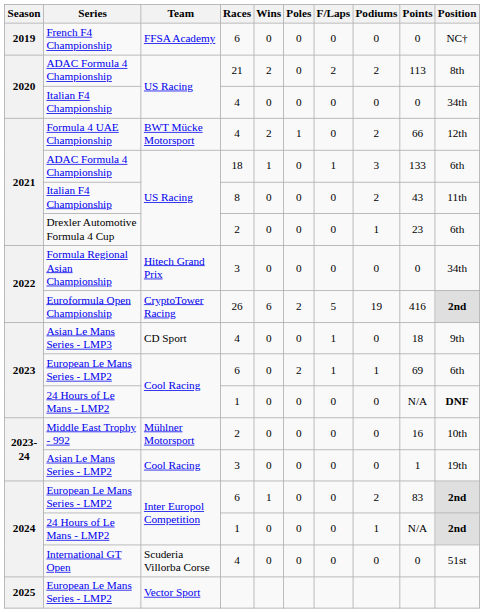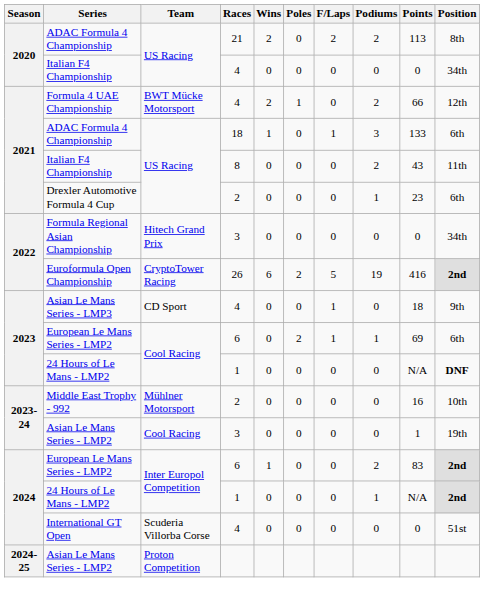 <table class="wikitable" style="font-size: 90%; text-align:center">
 <tr>
 <th>Season</th>
 <th>Series</th>
 <th>Team</th>
 <th>Races</th>
 <th>Wins</th>
 <th>Poles</th>
 <th>F/Laps</th>
 <th>Podiums</th>
 <th>Points</th>
 <th>Position</th>
-</tr>
-<tr>
-<th>2019</th>
-<td align="left"><a href='#'>French F4 Championship</a></td>
-<td align="left"><a href='#'>FFSA Academy</a></td>
-<td>6</td>
-<td>0</td>
-<td>0</td>
-<td>0</td>
-<td>0</td>
-<td>0</td>
-<td>NC†</td>
 </tr>
 <tr>
 <th rowspan="2">2020</th>
 <td align="left"><a href='#'>ADAC Formula 4 Championship</a></td>
 <td rowspan="2" align="left"><a href='#'>US Racing</a></td>
 <td>21</td>
 <td>2</td>
 <td>0</td>
 <td>2</td>
 <td>2</td>
 <td>113</td>
 <td>8th</td>
 </tr>
 <tr>
 <td align="left"><a href='#'>Italian F4 Championship</a></td>
 <td>4</td>
 <td>0</td>
 <td>0</td>
 <td>0</td>
 <td>0</td>
 <td>0</td>
 <td>34th</td>
 </tr>
 <tr>
 <th rowspan="4">2021</th>
 <td align="left"><a href='#'>Formula 4 UAE Championship</a></td>
 <td align="left"><a href='#'>BWT Mücke Motorsport</a></td>
 <td>4</td>
 <td>2</td>
 <td>1</td>
 <td>0</td>
 <td>2</td>
 <td>66</td>
 <td>12th</td>
 </tr>
 <tr>
 <td align="left"><a href='#'>ADAC Formula 4 Championship</a></td>
 <td rowspan="3" align="left"><a href='#'>US Racing</a></td>
 <td>18</td>
 <td>1</td>
 <td>0</td>
 <td>1</td>
 <td>3</td>
 <td>133</td>
 <td>6th</td>
 </tr>
 <tr>
 <td align="left"><a href='#'>Italian F4 Championship</a></td>
 <td>8</td>
 <td>0</td>
 <td>0</td>
 <td>0</td>
 <td>2</td>
 <td>43</td>
 <td>11th</td>
 </tr>
 <tr>
 <td align="left">Drexler Automotive Formula 4 Cup</td>
 <td>2</td>
 <td>0</td>
 <td>0</td>
 <td>0</td>
 <td>1</td>
 <td>23</td>
 <td>6th</td>
 </tr>
 <tr>
 <th rowspan="2">2022</th>
 <td align="left"><a href='#'>Formula Regional Asian Championship</a></td>
 <td align="left"><a href='#'>Hitech Grand Prix</a></td>
 <td>3</td>
 <td>0</td>
 <td>0</td>
 <td>0</td>
 <td>0</td>
 <td>0</td>
 <td>34th</td>
 </tr>
 <tr>
 <td align="left"><a href='#'>Euroformula Open Championship</a></td>
 <td align="left"><a href='#'>CryptoTower Racing</a></td>
 <td>26</td>
 <td>6</td>
 <td>2</td>
 <td>5</td>
 <td>19</td>
 <td>416</td>
 <td style="background:#DFDFDF;"><strong>2nd</strong></td>
 </tr>
 <tr>
 <th rowspan="3">2023</th>
 <td align=left><a href='#'>Asian Le Mans Series - LMP3</a></td>
 <td align=left>CD Sport</td>
 <td>4</td>
 <td>0</td>
 <td>0</td>
 <td>1</td>
 <td>0</td>
 <td>18</td>
 <td>9th</td>
 </tr>
 <tr>
 <td align=left><a href='#'>European Le Mans Series - LMP2</a></td>
 <td rowspan="2" align="left"><a href='#'>Cool Racing</a></td>
 <td>6</td>
 <td>0</td>
 <td>2</td>
 <td>1</td>
 <td>1</td>
 <td>69</td>
 <td>6th</td>
 </tr>
 <tr>
 <td align=left><a href='#'>24 Hours of Le Mans - LMP2</a></td>
 <td>1</td>
 <td>0</td>
 <td>0</td>
 <td>0</td>
 <td>0</td>
 <td>N/A</td>
 <td><strong>DNF</strong></td>
 </tr>
 <tr>
 <th rowspan="2">2023-24</th>
 <td align=left><a href='#'>Middle East Trophy - 992</a></td>
 <td align=left><a href='#'>Mühlner Motorsport</a></td>
 <td>2</td>
 <td>0</td>
 <td>0</td>
 <td>0</td>
 <td>0</td>
 <td>16</td>
 <td>10th</td>
 </tr>
 <tr>
 <td align=left><a href='#'>Asian Le Mans Series - LMP2</a></td>
 <td align=left><a href='#'>Cool Racing</a></td>
 <td>3</td>
 <td>0</td>
 <td>0</td>
 <td>0</td>
 <td>0</td>
 <td>1</td>
 <td>19th</td>
 </tr>
 <tr>
 <th rowspan="3">2024</th>
 <td align=left><a href='#'>European Le Mans Series - LMP2</a></td>
 <td align=left rowspan="2"><a href='#'>Inter Europol Competition</a></td>
 <td>6</td>
 <td>1</td>
 <td>0</td>
 <td>0</td>
 <td>2</td>
 <td>83</td>
 <td style="background:#DFDFDF;"><strong>2nd</strong></td>
 </tr>
 <tr>
 <td align=left><a href='#'>24 Hours of Le Mans - LMP2</a></td>
 <td>1</td>
 <td>0</td>
 <td>0</td>
 <td>0</td>
 <td>1</td>
 <td>N/A</td>
 <td style="background:#DFDFDF;"><strong>2nd</strong></td>
 </tr>
 <tr>
 <td align=left><a href='#'>International GT Open</a></td>
 <td align=left>Scuderia Villorba Corse</td>
 <td>4</td>
 <td>0</td>
 <td>0</td>
 <td>0</td>
 <td>0</td>
 <td>0</td>
 <td>51st</td>
 </tr>
 <tr>
-<th>2025</th>
-<td align=left><a href='#'>European Le Mans Series - LMP2</a></td>
-<td align=left><a href='#'>Vector Sport</a></td>
+<th>2024-25</th>
+<td align=left><a href='#'>Asian Le Mans Series - LMP2</a></td>
+<td align=left><a href='#'>Proton Competition</a></td>
 <td></td>
 <td></td>
 <td></td>
 <td></td>
 <td></td>
 <td></td>
 <td></td>
 </tr>
 </table>
